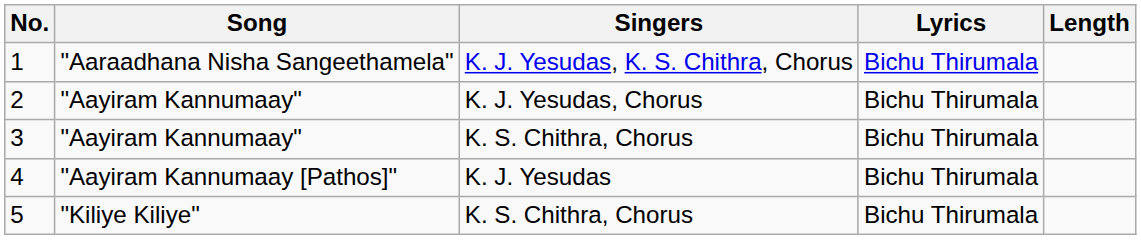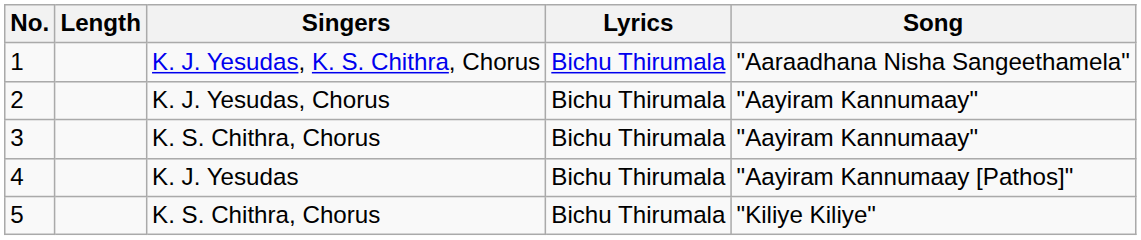 <table class="wikitable">
 <tr>
 <th>No.</th>
-<th>Song</th>
+<th>Length</th>
 <th>Singers</th>
 <th>Lyrics</th>
-<th>Length</th>
+<th>Song</th>
 </tr>
 <tr>
 <td>1</td>
-<td>"Aaraadhana Nisha Sangeethamela"</td>
+<td></td>
 <td><a href='#'>K. J. Yesudas</a>, <a href='#'>K. S. Chithra</a>, Chorus</td>
 <td><a href='#'>Bichu Thirumala</a></td>
-<td></td>
+<td>"Aaraadhana Nisha Sangeethamela"</td>
 </tr>
 <tr>
 <td>2</td>
-<td>"Aayiram Kannumaay"</td>
+<td></td>
 <td>K. J. Yesudas, Chorus</td>
 <td>Bichu Thirumala</td>
-<td></td>
+<td>"Aayiram Kannumaay"</td>
 </tr>
 <tr>
 <td>3</td>
-<td>"Aayiram Kannumaay"</td>
+<td></td>
 <td>K. S. Chithra, Chorus</td>
 <td>Bichu Thirumala</td>
-<td></td>
+<td>"Aayiram Kannumaay"</td>
 </tr>
 <tr>
 <td>4</td>
-<td>"Aayiram Kannumaay [Pathos]"</td>
+<td></td>
 <td>K. J. Yesudas</td>
 <td>Bichu Thirumala</td>
-<td></td>
+<td>"Aayiram Kannumaay [Pathos]"</td>
 </tr>
 <tr>
 <td>5</td>
-<td>"Kiliye Kiliye"</td>
+<td></td>
 <td>K. S. Chithra, Chorus</td>
 <td>Bichu Thirumala</td>
-<td></td>
+<td>"Kiliye Kiliye"</td>
 </tr>
 </table>
